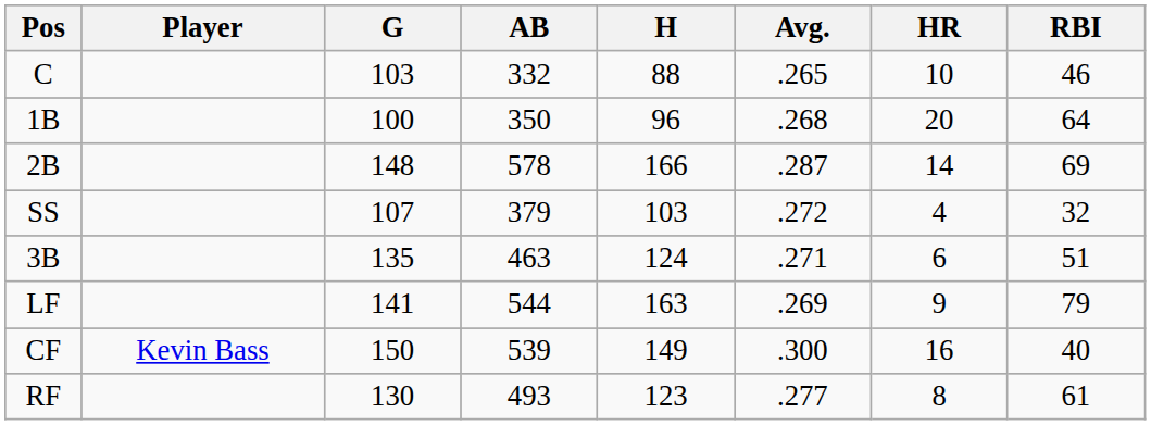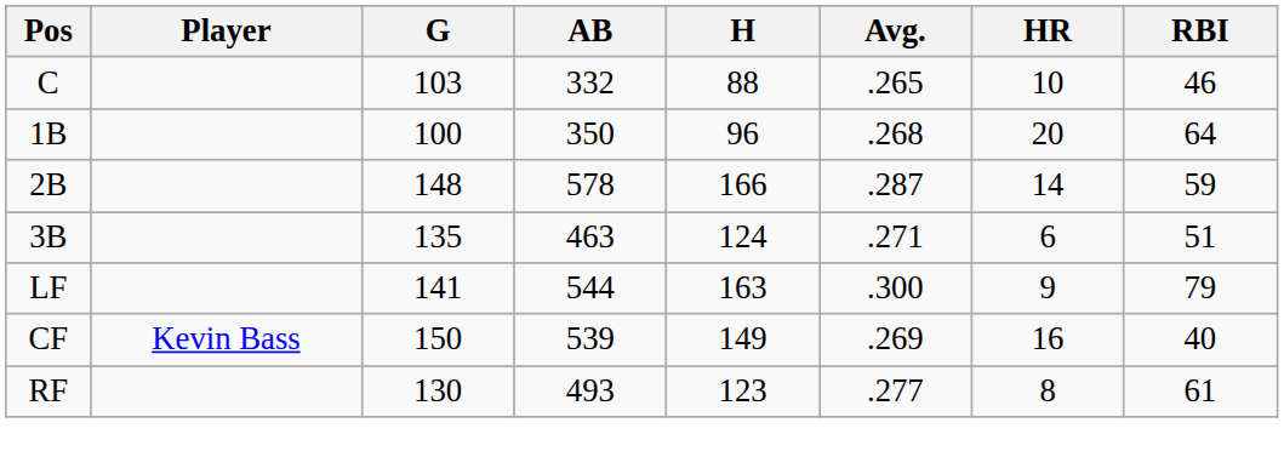 <table class="wikitable sortable">
 <tr>
 <th bgcolor="#DDDDFF" width="5%">Pos</th>
 <th bgcolor="#DDDDFF" width="16%">Player</th>
 <th bgcolor="#DDDDFF" width="9%">G</th>
 <th bgcolor="#DDDDFF" width="9%">AB</th>
 <th bgcolor="#DDDDFF" width="9%">H</th>
 <th bgcolor="#DDDDFF" width="9%">Avg.</th>
 <th bgcolor="#DDDDFF" width="9%">HR</th>
 <th bgcolor="#DDDDFF" width="9%">RBI</th>
 </tr>
 <tr align="center">
 <td>C</td>
 <td></td>
 <td>103</td>
 <td>332</td>
 <td>88</td>
 <td>.265</td>
 <td>10</td>
 <td>46</td>
 </tr>
 <tr align="center">
 <td>1B</td>
 <td></td>
 <td>100</td>
 <td>350</td>
 <td>96</td>
 <td>.268</td>
 <td>20</td>
 <td>64</td>
 </tr>
 <tr align="center">
 <td>2B</td>
 <td></td>
 <td>148</td>
 <td>578</td>
 <td>166</td>
 <td>.287</td>
 <td>14</td>
-<td>69</td>
-</tr>
-<tr align="center">
-<td>SS</td>
-<td></td>
-<td>107</td>
-<td>379</td>
-<td>103</td>
-<td>.272</td>
-<td>4</td>
-<td>32</td>
+<td>59</td>
 </tr>
 <tr align="center">
 <td>3B</td>
 <td></td>
 <td>135</td>
 <td>463</td>
 <td>124</td>
 <td>.271</td>
 <td>6</td>
 <td>51</td>
 </tr>
 <tr align="center">
 <td>LF</td>
 <td></td>
 <td>141</td>
 <td>544</td>
 <td>163</td>
-<td>.269</td>
+<td>.300</td>
 <td>9</td>
 <td>79</td>
 </tr>
 <tr align="center">
 <td>CF</td>
 <td><a href='#'>Kevin Bass</a></td>
 <td>150</td>
 <td>539</td>
 <td>149</td>
-<td>.300</td>
+<td>.269</td>
 <td>16</td>
 <td>40</td>
 </tr>
 <tr align="center">
 <td>RF</td>
 <td></td>
 <td>130</td>
 <td>493</td>
 <td>123</td>
 <td>.277</td>
 <td>8</td>
 <td>61</td>
 </tr>
 </table>
